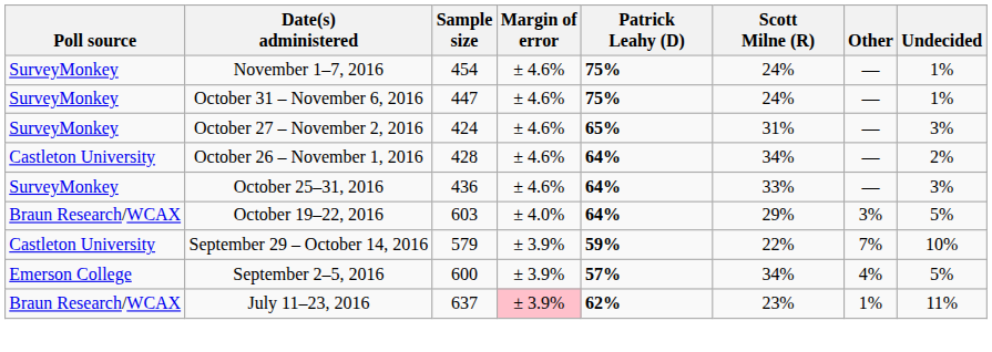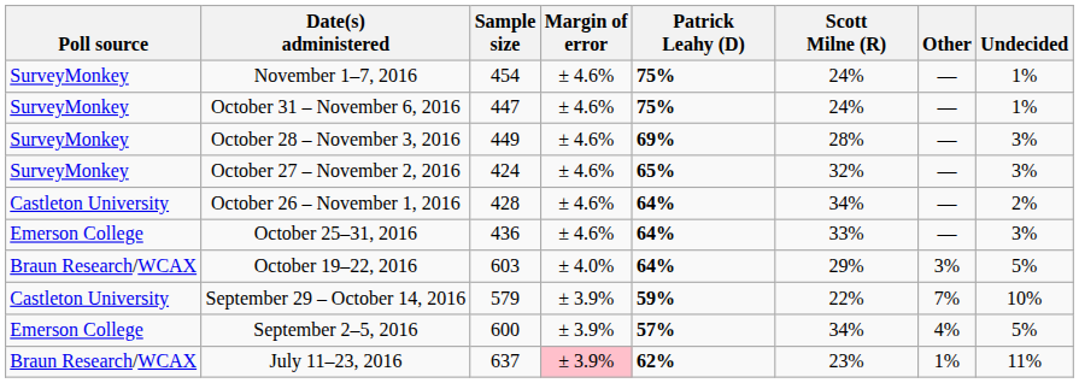 <table class="wikitable" style="font-size:90%;">
 <tr valign= bottom>
 <th>Poll source</th>
 <th>Date(s)<br>administered</th>
 <th>Sample<br>size</th>
 <th>Margin of<br>error</th>
 <th style="width:100px;">Patrick<br>Leahy (D)</th>
 <th style="width:100px;">Scott<br>Milne (R)</th>
 <th>Other</th>
 <th>Undecided</th>
 </tr>
 <tr>
 <td><a href='#'>SurveyMonkey</a></td>
 <td align=center>November 1–7, 2016</td>
 <td align=center>454</td>
 <td align=center>± 4.6%</td>
 <td><strong>75%</strong></td>
 <td align=center>24%</td>
 <td align=center>—</td>
 <td align=center>1%</td>
 </tr>
 <tr>
 <td><a href='#'>SurveyMonkey</a></td>
 <td align=center>October 31 – November 6, 2016</td>
 <td align=center>447</td>
 <td align=center>± 4.6%</td>
 <td><strong>75%</strong></td>
 <td align=center>24%</td>
 <td align=center>—</td>
 <td align=center>1%</td>
 </tr>
 <tr>
 <td><a href='#'>SurveyMonkey</a></td>
+<td align=center>October 28 – November 3, 2016</td>
+<td align=center>449</td>
+<td align=center>± 4.6%</td>
+<td><strong>69%</strong></td>
+<td align=center>28%</td>
+<td align=center>—</td>
+<td align=center>3%</td>
+</tr>
+<tr>
+<td><a href='#'>SurveyMonkey</a></td>
 <td align=center>October 27 – November 2, 2016</td>
 <td align=center>424</td>
 <td align=center>± 4.6%</td>
 <td><strong>65%</strong></td>
-<td align=center>31%</td>
+<td align=center>32%</td>
 <td align=center>—</td>
 <td align=center>3%</td>
 </tr>
 <tr>
 <td><a href='#'>Castleton University</a></td>
 <td align=center>October 26 – November 1, 2016</td>
 <td align=center>428</td>
 <td align=center>± 4.6%</td>
 <td><strong>64%</strong></td>
 <td align=center>34%</td>
 <td align=center>—</td>
 <td align=center>2%</td>
 </tr>
 <tr>
-<td><a href='#'>SurveyMonkey</a></td>
+<td><a href='#'>Emerson College</a></td>
 <td align=center>October 25–31, 2016</td>
 <td align=center>436</td>
 <td align=center>± 4.6%</td>
 <td><strong>64%</strong></td>
 <td align=center>33%</td>
 <td align=center>—</td>
 <td align=center>3%</td>
 </tr>
 <tr>
 <td><a href='#'>Braun Research</a>/<a href='#'>WCAX</a></td>
 <td align=center>October 19–22, 2016</td>
 <td align=center>603</td>
 <td align=center>± 4.0%</td>
 <td><strong>64%</strong></td>
 <td align=center>29%</td>
 <td align=center>3%</td>
 <td align=center>5%</td>
 </tr>
 <tr>
 <td><a href='#'>Castleton University</a></td>
 <td align=center>September 29 – October 14, 2016</td>
 <td align=center>579</td>
 <td align=center>± 3.9%</td>
 <td><strong>59%</strong></td>
 <td align=center>22%</td>
 <td align=center>7%</td>
 <td align=center>10%</td>
 </tr>
 <tr>
 <td><a href='#'>Emerson College</a></td>
 <td align=center>September 2–5, 2016</td>
 <td align=center>600</td>
 <td align=center>± 3.9%</td>
 <td><strong>57%</strong></td>
 <td align=center>34%</td>
 <td align=center>4%</td>
 <td align=center>5%</td>
 </tr>
 <tr>
 <td><a href='#'>Braun Research</a>/<a href='#'>WCAX</a></td>
 <td align=center>July 11–23, 2016</td>
 <td align=center>637</td>
 <td align=center style="background: pink;">± 3.9%</td>
 <td><strong>62%</strong></td>
 <td align=center>23%</td>
 <td align=center>1%</td>
 <td align=center>11%</td>
 </tr>
 </table>
